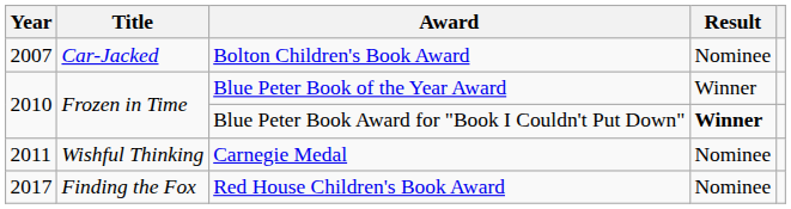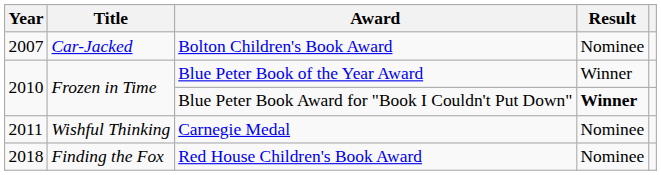 <table class="wikitable">
 <tr>
 <th>Year</th>
 <th>Title</th>
 <th>Award</th>
 <th>Result</th>
 <th></th>
 </tr>
 <tr>
 <td>2007</td>
 <td><a href='#'><em>Car-Jacked</em></a></td>
 <td><a href='#'>Bolton Children's Book Award</a></td>
 <td>Nominee</td>
 <td></td>
 </tr>
 <tr>
 <td rowspan="2">2010</td>
 <td rowspan="2"><em>Frozen in Time</em></td>
 <td><a href='#'>Blue Peter Book of the Year Award</a></td>
 <td>Winner</td>
 <td></td>
 </tr>
 <tr>
 <td>Blue Peter Book Award for "Book I Couldn't Put Down"</td>
 <td><strong>Winner</strong></td>
 <td></td>
 </tr>
 <tr>
 <td>2011</td>
 <td><em>Wishful Thinking</em></td>
 <td><a href='#'>Carnegie Medal</a></td>
 <td>Nominee</td>
 <td></td>
 </tr>
 <tr>
-<td>2017</td>
+<td>2018</td>
 <td><em>Finding the Fox</em></td>
 <td><a href='#'>Red House Children's Book Award</a></td>
 <td>Nominee</td>
 <td></td>
 </tr>
 </table>
